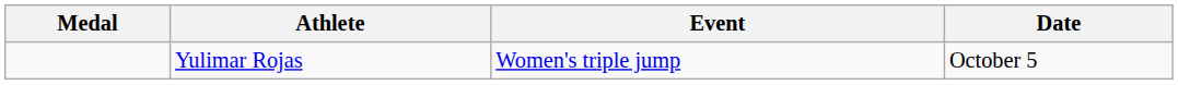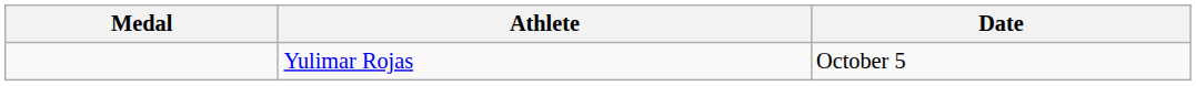 <table class="wikitable" style="font-size:90%" width=60%>
 <tr>
 <th>Medal</th>
 <th>Athlete</th>
-<th>Event</th>
 <th>Date</th>
 </tr>
 <tr>
 <td></td>
 <td><a href='#'>Yulimar Rojas</a></td>
-<td><a href='#'>Women's triple jump</a></td>
 <td>October 5</td>
 </tr>
 </table>
